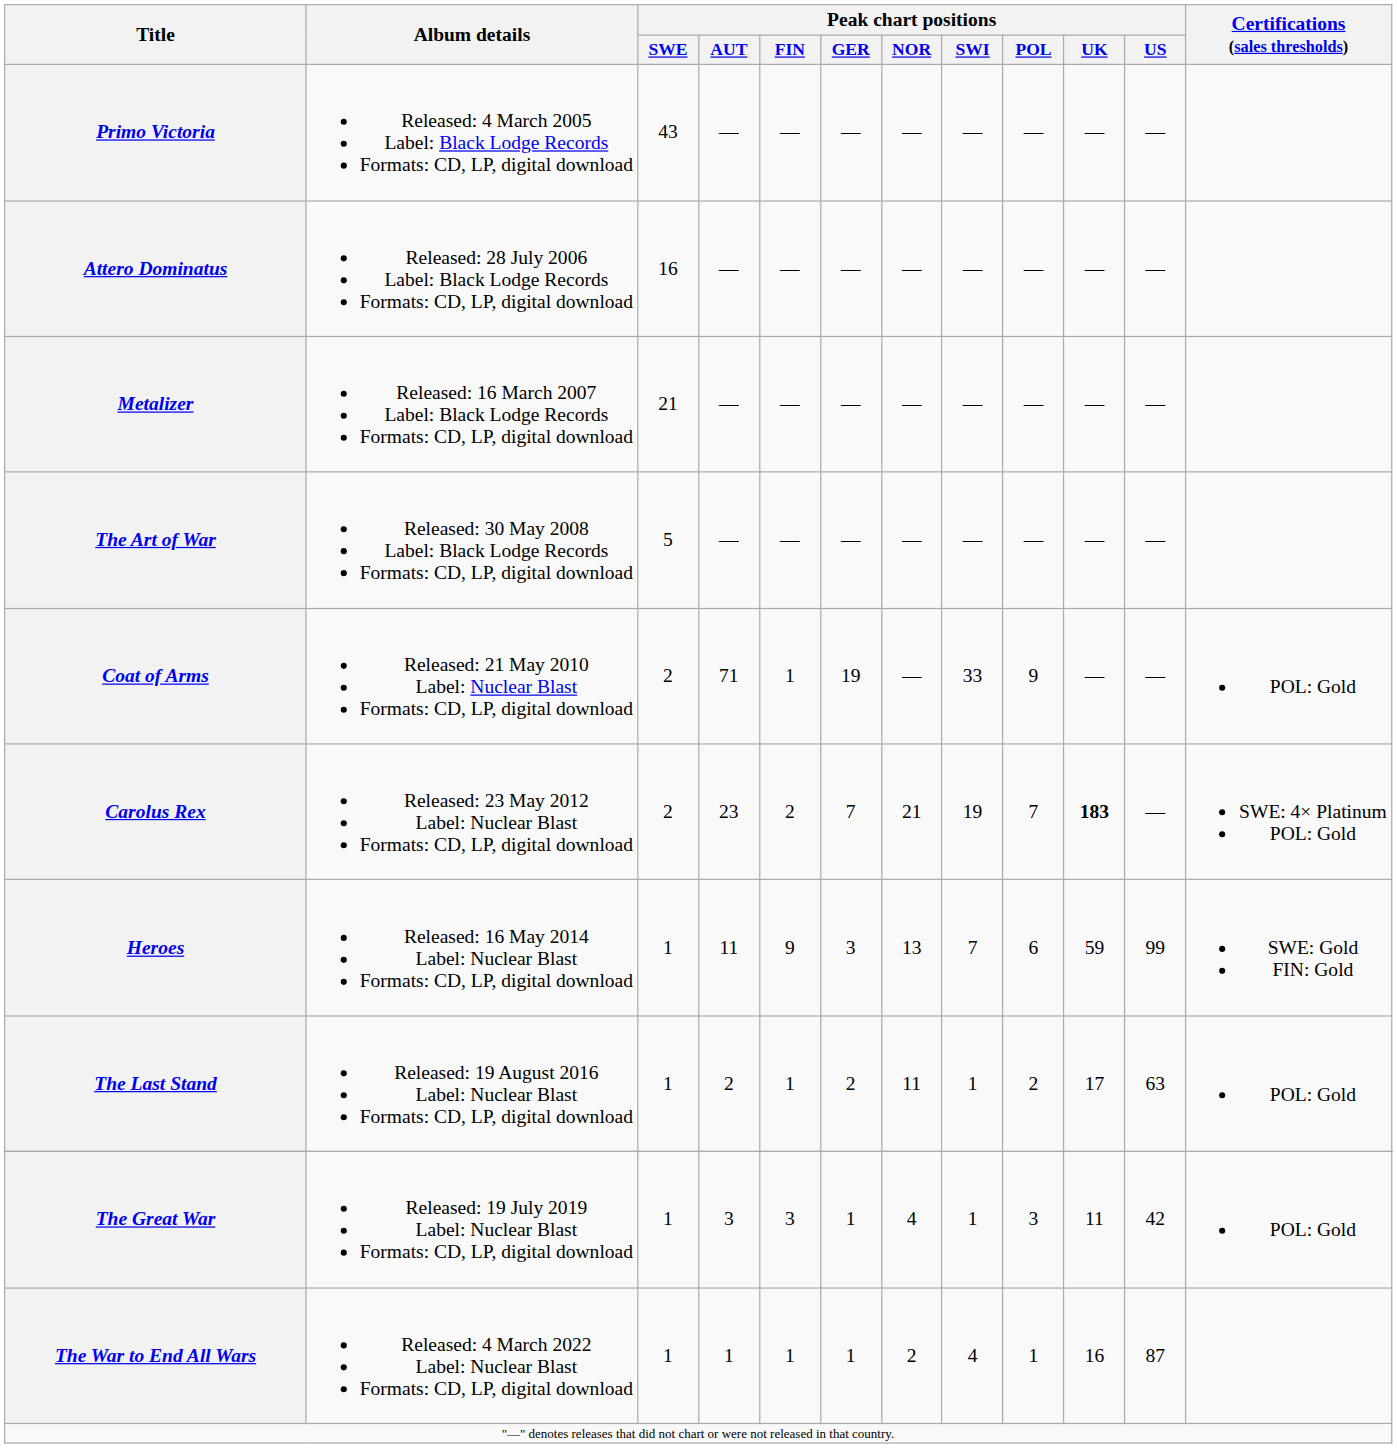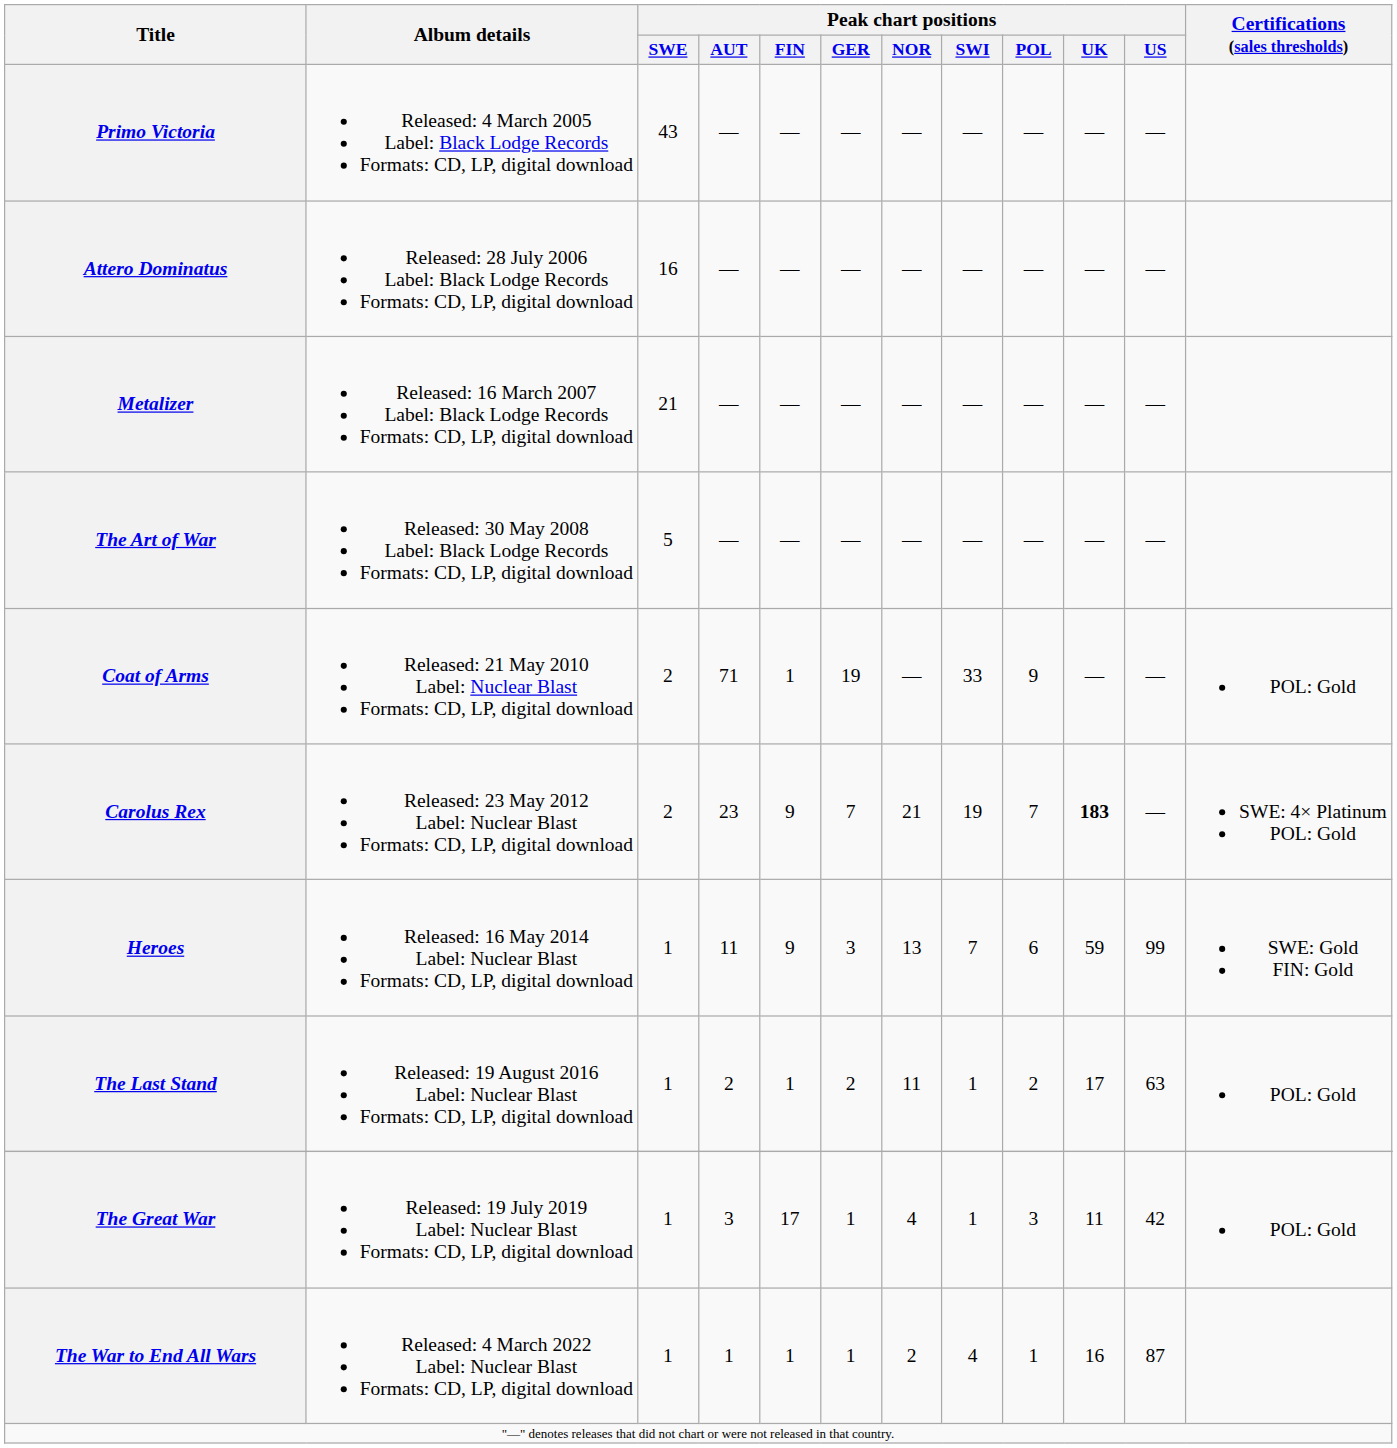 <table class="wikitable plainrowheaders" style="text-align:center;">
 <tr>
 <th scope="col" rowspan="2" style="width:15em;">Title</th>
 <th scope="col" rowspan="2">Album details</th>
 <th scope="col" colspan="9">Peak chart positions</th>
 <th scope="col" rowspan="2"><a href='#'>Certifications</a><br><small>(<a href='#'>sales thresholds</a>)</small></th>
 </tr>
 <tr>
 <th scope="col" style="width:3em;font-size:90%;"><a href='#'>SWE</a><br></th>
 <th scope="col" style="width:3em;font-size:90%;"><a href='#'>AUT</a><br></th>
 <th scope="col" style="width:3em;font-size:90%;"><a href='#'>FIN</a><br></th>
 <th scope="col" style="width:3em;font-size:90%;"><a href='#'>GER</a><br></th>
 <th scope="col" style="width:3em;font-size:90%;"><a href='#'>NOR</a><br></th>
 <th scope="col" style="width:3em;font-size:90%;"><a href='#'>SWI</a><br></th>
 <th scope="col" style="width:3em;font-size:90%;"><a href='#'>POL</a><br></th>
 <th scope="col" style="width:3em;font-size:90%;"><a href='#'>UK</a><br></th>
 <th scope="col" style="width:3em;font-size:90%;"><a href='#'>US</a><br></th>
 </tr>
 <tr>
 <th scope="row"><em><a href='#'>Primo Victoria</a></em></th>
 <td><br><ul><li>Released: 4 March 2005</li><li>Label: <a href='#'>Black Lodge Records</a></li><li>Formats: CD, LP, digital download</li></ul></td>
 <td>43</td>
 <td>—</td>
 <td>—</td>
 <td>—</td>
 <td>—</td>
 <td>—</td>
 <td>—</td>
 <td>—</td>
 <td>—</td>
 <td></td>
 </tr>
 <tr>
 <th scope="row"><em><a href='#'>Attero Dominatus</a></em></th>
 <td><br><ul><li>Released: 28 July 2006</li><li>Label: Black Lodge Records</li><li>Formats: CD, LP, digital download</li></ul></td>
 <td>16</td>
 <td>—</td>
 <td>—</td>
 <td>—</td>
 <td>—</td>
 <td>—</td>
 <td>—</td>
 <td>—</td>
 <td>—</td>
 <td></td>
 </tr>
 <tr>
 <th scope="row"><em><a href='#'>Metalizer</a></em></th>
 <td><br><ul><li>Released: 16 March 2007</li><li>Label: Black Lodge Records</li><li>Formats: CD, LP, digital download</li></ul></td>
 <td>21</td>
 <td>—</td>
 <td>—</td>
 <td>—</td>
 <td>—</td>
 <td>—</td>
 <td>—</td>
 <td>—</td>
 <td>—</td>
 <td></td>
 </tr>
 <tr>
 <th scope="row"><em><a href='#'>The Art of War</a></em></th>
 <td><br><ul><li>Released: 30 May 2008</li><li>Label: Black Lodge Records</li><li>Formats: CD, LP, digital download</li></ul></td>
 <td>5</td>
 <td>—</td>
 <td>—</td>
 <td>—</td>
 <td>—</td>
 <td>—</td>
 <td>—</td>
 <td>—</td>
 <td>—</td>
 <td></td>
 </tr>
 <tr>
 <th scope="row"><em><a href='#'>Coat of Arms</a></em></th>
 <td><br><ul><li>Released: 21 May 2010</li><li>Label: <a href='#'>Nuclear Blast</a></li><li>Formats: CD, LP, digital download</li></ul></td>
 <td>2</td>
 <td>71</td>
 <td>1</td>
 <td>19</td>
 <td>—</td>
 <td>33</td>
 <td>9</td>
 <td>—</td>
 <td>—</td>
 <td><br><ul><li>POL: Gold</li></ul></td>
 </tr>
 <tr>
 <th scope="row"><em><a href='#'>Carolus Rex</a></em></th>
 <td><br><ul><li>Released: 23 May 2012</li><li>Label: Nuclear Blast</li><li>Formats: CD, LP, digital download</li></ul></td>
 <td>2</td>
 <td>23</td>
-<td>2</td>
+<td>9</td>
 <td>7</td>
 <td>21</td>
 <td>19</td>
 <td>7</td>
 <td><strong>183</strong></td>
 <td>—</td>
 <td><br><ul><li>SWE: 4× Platinum</li><li>POL: Gold</li></ul></td>
 </tr>
 <tr>
 <th scope="row"><em><a href='#'>Heroes</a></em></th>
 <td><br><ul><li>Released: 16 May 2014</li><li>Label: Nuclear Blast</li><li>Formats: CD, LP, digital download</li></ul></td>
 <td>1</td>
 <td>11</td>
 <td>9</td>
 <td>3</td>
 <td>13</td>
 <td>7</td>
 <td>6</td>
 <td>59</td>
 <td>99</td>
 <td><br><ul><li>SWE: Gold</li><li>FIN: Gold</li></ul></td>
 </tr>
 <tr>
 <th scope="row"><em><a href='#'>The Last Stand</a></em></th>
 <td><br><ul><li>Released: 19 August 2016</li><li>Label: Nuclear Blast</li><li>Formats: CD, LP, digital download</li></ul></td>
 <td>1</td>
 <td>2</td>
 <td>1</td>
 <td>2</td>
 <td>11</td>
 <td>1</td>
 <td>2</td>
 <td>17</td>
 <td>63</td>
 <td><br><ul><li>POL: Gold</li></ul></td>
 </tr>
 <tr>
 </tr>
 <tr>
 <th scope="row"><em><a href='#'>The Great War</a></em></th>
 <td><br><ul><li>Released: 19 July 2019</li><li>Label: Nuclear Blast</li><li>Formats: CD, LP, digital download</li></ul></td>
 <td>1</td>
 <td>3</td>
-<td>3</td>
+<td>17</td>
 <td>1</td>
 <td>4</td>
 <td>1</td>
 <td>3</td>
 <td>11</td>
 <td>42</td>
 <td><br><ul><li>POL: Gold</li></ul></td>
 </tr>
 <tr>
 <th scope="row"><em><a href='#'>The War to End All Wars</a></em></th>
 <td><br><ul><li>Released: 4 March 2022</li><li>Label: Nuclear Blast</li><li>Formats: CD, LP, digital download</li></ul></td>
 <td>1</td>
 <td>1</td>
 <td>1</td>
 <td>1</td>
 <td>2</td>
 <td>4</td>
 <td>1</td>
 <td>16</td>
 <td>87</td>
 <td></td>
 </tr>
 <tr>
 <td colspan="13" style="font-size:8pt;">"—" denotes releases that did not chart or were not released in that country.</td>
 </tr>
 </table>
